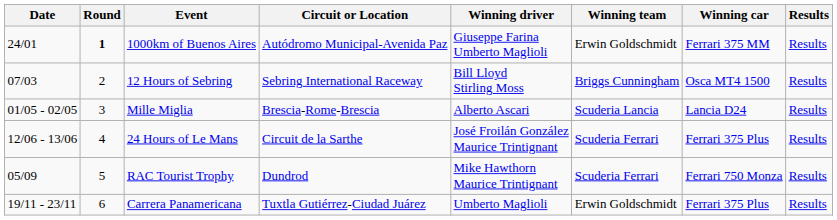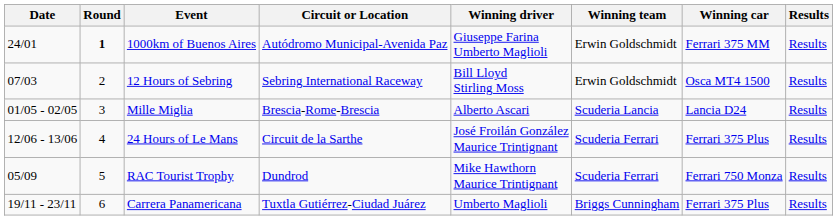 <table class="wikitable" style="font-size: 90%;">
 <tr>
 <th>Date </th>
 <th>Round</th>
 <th>Event</th>
 <th>Circuit or Location</th>
 <th>Winning driver</th>
 <th>Winning team</th>
 <th>Winning car</th>
 <th>Results</th>
 </tr>
 <tr>
 <td>24/01</td>
 <td align=center><strong>1</strong></td>
 <td> <a href='#'>1000km of Buenos Aires</a></td>
 <td><a href='#'>Autódromo Municipal-Avenida Paz</a></td>
 <td> <a href='#'>Giuseppe Farina</a><br> <a href='#'>Umberto Maglioli</a></td>
 <td> Erwin Goldschmidt</td>
 <td> <a href='#'>Ferrari 375 MM</a></td>
 <td><a href='#'>Results</a></td>
 </tr>
 <tr>
 <td>07/03</td>
 <td align=center>2</td>
 <td> <a href='#'>12 Hours of Sebring</a></td>
 <td><a href='#'>Sebring International Raceway</a></td>
 <td> <a href='#'>Bill Lloyd</a><br> <a href='#'>Stirling Moss</a></td>
-<td> <a href='#'>Briggs Cunningham</a></td>
+<td> Erwin Goldschmidt</td>
 <td> <a href='#'>Osca MT4 1500</a></td>
 <td><a href='#'>Results</a></td>
 </tr>
 <tr>
 <td>01/05 - 02/05</td>
 <td align=center>3</td>
 <td> <a href='#'>Mille Miglia</a></td>
 <td><a href='#'>Brescia</a>-<a href='#'>Rome</a>-<a href='#'>Brescia</a></td>
 <td> <a href='#'>Alberto Ascari</a></td>
 <td> <a href='#'>Scuderia Lancia</a></td>
 <td> <a href='#'>Lancia D24</a></td>
 <td><a href='#'>Results</a></td>
 </tr>
 <tr>
 <td>12/06 - 13/06</td>
 <td align=center>4</td>
 <td> <a href='#'>24 Hours of Le Mans</a></td>
 <td><a href='#'>Circuit de la Sarthe</a></td>
 <td> <a href='#'>José Froilán González</a><br> <a href='#'>Maurice Trintignant</a></td>
 <td> <a href='#'>Scuderia Ferrari</a></td>
 <td> <a href='#'>Ferrari 375 Plus</a></td>
 <td><a href='#'>Results</a></td>
 </tr>
 <tr>
 <td>05/09</td>
 <td align=center>5</td>
 <td> <a href='#'>RAC Tourist Trophy</a></td>
 <td><a href='#'>Dundrod</a></td>
 <td> <a href='#'>Mike Hawthorn</a><br> <a href='#'>Maurice Trintignant</a></td>
 <td> <a href='#'>Scuderia Ferrari</a></td>
 <td> <a href='#'>Ferrari 750 Monza</a></td>
 <td><a href='#'>Results</a></td>
 </tr>
 <tr>
 <td>19/11 - 23/11</td>
 <td align=center>6</td>
 <td> <a href='#'>Carrera Panamericana</a></td>
 <td><a href='#'>Tuxtla Gutiérrez</a>-<a href='#'>Ciudad Juárez</a></td>
 <td> <a href='#'>Umberto Maglioli</a></td>
-<td> Erwin Goldschmidt</td>
+<td> <a href='#'>Briggs Cunningham</a></td>
 <td> <a href='#'>Ferrari 375 Plus</a></td>
 <td><a href='#'>Results</a></td>
 </tr>
 </table>
